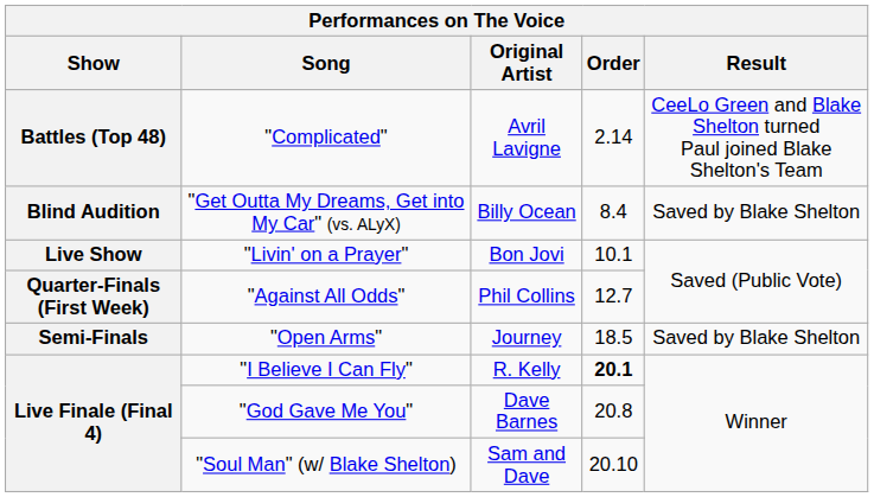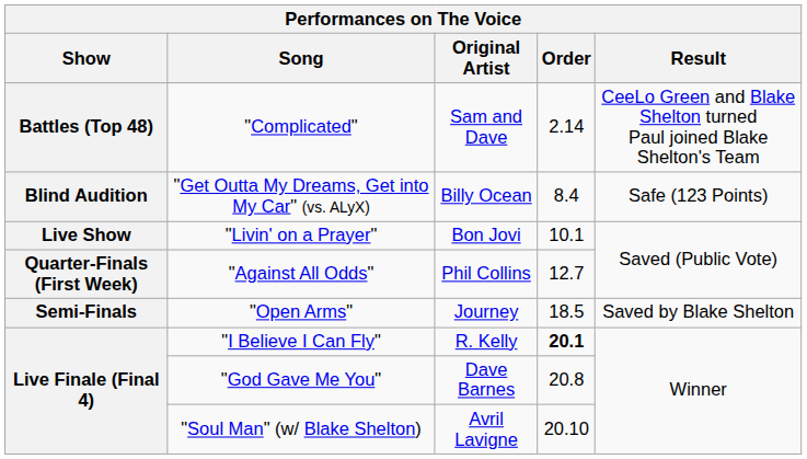 <table class="wikitable" style="text-align:center; font-size:100%; width:80%">
 <tr>
 <th colspan=5>Performances on The Voice</th>
 </tr>
 <tr>
 <th scope="col">Show</th>
 <th scope="col">Song</th>
 <th scope="col">Original Artist</th>
 <th scope="col">Order</th>
 <th scope="col">Result</th>
 </tr>
 <tr>
 <th scope="row">Battles (Top 48)</th>
 <td>"<a href='#'>Complicated</a>"</td>
-<td><a href='#'>Avril Lavigne</a></td>
+<td><a href='#'>Sam and Dave</a></td>
 <td>2.14</td>
 <td><a href='#'>CeeLo Green</a> and <a href='#'>Blake Shelton</a> turned<br> Paul joined Blake Shelton's Team</td>
 </tr>
 <tr>
 <th scope="row">Blind Audition</th>
 <td>"<a href='#'>Get Outta My Dreams, Get into My Car</a>" <small> (vs. ALyX)</small></td>
 <td><a href='#'>Billy Ocean</a></td>
 <td>8.4</td>
-<td>Saved by Blake Shelton</td>
+<td>Safe (123 Points)</td>
 </tr>
 <tr>
 <th scope="row">Live Show</th>
 <td>"<a href='#'>Livin' on a Prayer</a>"</td>
 <td><a href='#'>Bon Jovi</a></td>
 <td>10.1</td>
 <td rowspan="2">Saved (Public Vote)</td>
 </tr>
 <tr>
 <th scope="row">Quarter-Finals (First Week)</th>
 <td>"<a href='#'>Against All Odds</a>"</td>
 <td><a href='#'>Phil Collins</a></td>
 <td>12.7</td>
 </tr>
 <tr>
 <th scope="row">Semi-Finals</th>
 <td>"<a href='#'>Open Arms</a>"</td>
 <td><a href='#'>Journey</a></td>
 <td>18.5</td>
 <td>Saved by Blake Shelton</td>
 </tr>
 <tr>
 <th rowspan="3" scope="row">Live Finale (Final 4)</th>
 <td>"<a href='#'>I Believe I Can Fly</a>"</td>
 <td><a href='#'>R. Kelly</a></td>
 <td><strong>20.1</strong></td>
 <td rowspan="3">Winner</td>
 </tr>
 <tr>
 <td>"<a href='#'>God Gave Me You</a>"</td>
 <td><a href='#'>Dave Barnes</a></td>
 <td>20.8</td>
 </tr>
 <tr>
 <td>"<a href='#'>Soul Man</a>" (w/ <a href='#'>Blake Shelton</a>)</td>
-<td><a href='#'>Sam and Dave</a></td>
+<td><a href='#'>Avril Lavigne</a></td>
 <td>20.10</td>
 </tr>
 </table>
